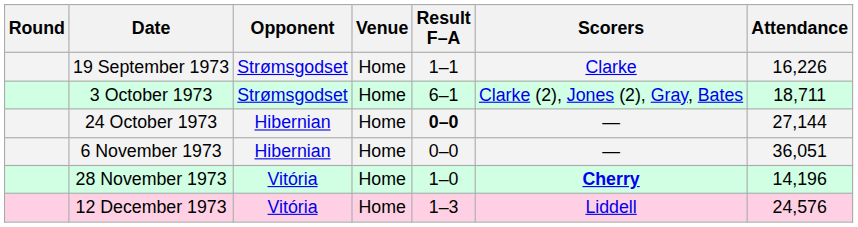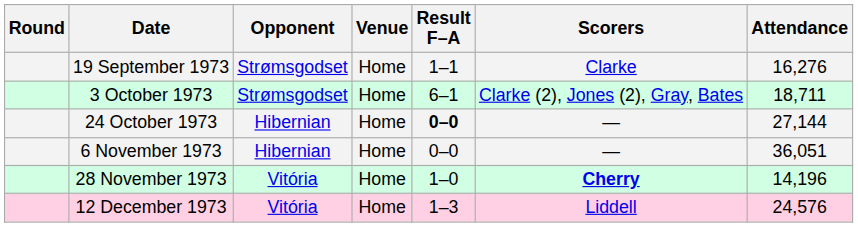 <table class="wikitable sortable" style="text-align:center;">
 <tr>
 <th>Round</th>
 <th>Date</th>
 <th>Opponent</th>
 <th>Venue</th>
 <th>Result<br>F–A</th>
 <th class=unsortable>Scorers</th>
 <th>Attendance</th>
 </tr>
 <tr style="background-color: #f3f3f3;">
 <td></td>
 <td>19 September 1973</td>
 <td><a href='#'>Strømsgodset</a></td>
 <td>Home</td>
 <td>1–1</td>
 <td><a href='#'>Clarke</a></td>
-<td>16,226</td>
+<td>16,276</td>
 </tr>
 <tr style="background-color: #d0ffe3;">
 <td></td>
 <td>3 October 1973</td>
 <td><a href='#'>Strømsgodset</a></td>
 <td>Home</td>
 <td>6–1</td>
 <td><a href='#'>Clarke</a> (2), <a href='#'>Jones</a> (2), <a href='#'>Gray</a>, <a href='#'>Bates</a></td>
 <td>18,711</td>
 </tr>
 <tr style="background-color: #f3f3f3;">
 <td></td>
 <td>24 October 1973</td>
 <td><a href='#'>Hibernian</a></td>
 <td>Home</td>
 <td><strong>0–0</strong></td>
 <td>—</td>
 <td>27,144</td>
 </tr>
 <tr style="background-color: #f3f3f3;">
 <td></td>
 <td>6 November 1973</td>
 <td><a href='#'>Hibernian</a></td>
 <td>Home</td>
 <td>0–0 </td>
 <td>—</td>
 <td>36,051</td>
 </tr>
 <tr style="background-color: #d0ffe3;">
 <td></td>
 <td>28 November 1973</td>
 <td><a href='#'>Vitória</a></td>
 <td>Home</td>
 <td>1–0</td>
 <td><strong><a href='#'>Cherry</a></strong></td>
 <td>14,196</td>
 </tr>
 <tr style="background-color: #ffd0e3;">
 <td></td>
 <td>12 December 1973</td>
 <td><a href='#'>Vitória</a></td>
 <td>Home</td>
 <td>1–3</td>
 <td><a href='#'>Liddell</a></td>
 <td>24,576</td>
 </tr>
 </table>
